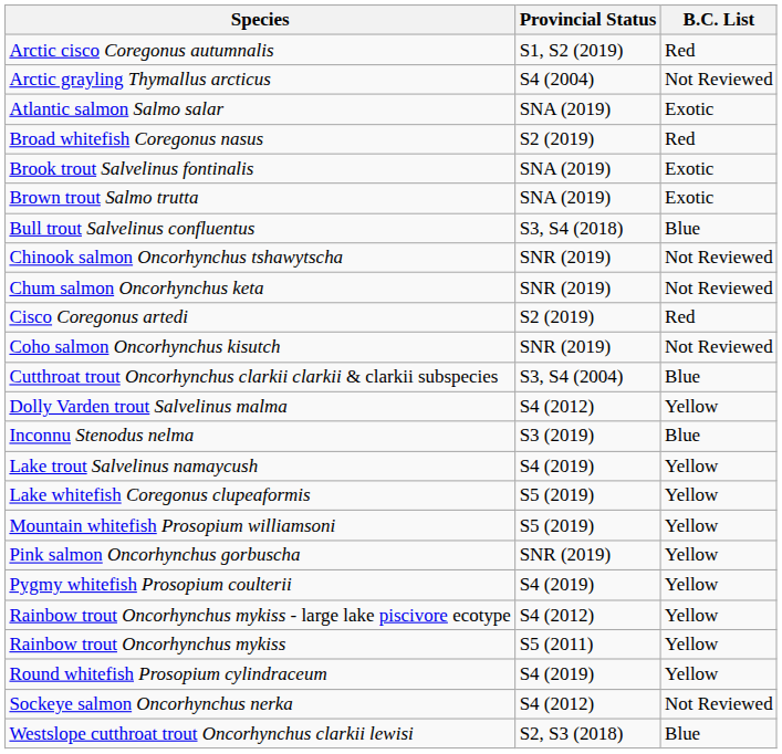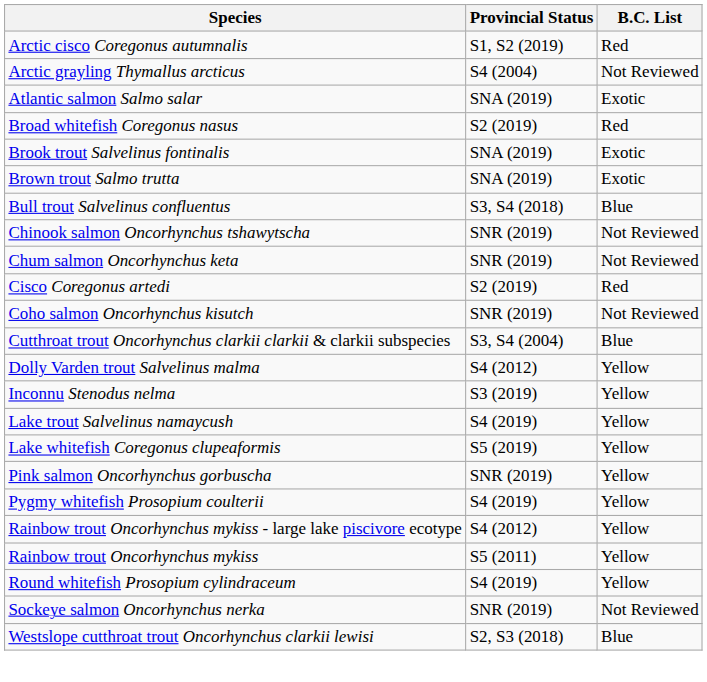 <table class="wikitable sortable" border="1">
 <tr>
 <th>Species</th>
 <th>Provincial Status</th>
 <th>B.C. List</th>
 </tr>
 <tr>
 <td><a href='#'>Arctic cisco</a> <em>Coregonus autumnalis</em></td>
 <td>S1, S2 (2019)</td>
 <td>Red</td>
 </tr>
 <tr>
 <td><a href='#'>Arctic grayling</a> <em>Thymallus arcticus</em></td>
 <td>S4 (2004)</td>
 <td>Not Reviewed</td>
 </tr>
 <tr>
 <td><a href='#'>Atlantic salmon</a> <em>Salmo salar</em></td>
 <td>SNA (2019)</td>
 <td>Exotic</td>
 </tr>
 <tr>
 <td><a href='#'>Broad whitefish</a> <em>Coregonus nasus</em></td>
 <td>S2 (2019)</td>
 <td>Red</td>
 </tr>
 <tr>
 <td><a href='#'>Brook trout</a> <em>Salvelinus fontinalis</em></td>
 <td>SNA (2019)</td>
 <td>Exotic</td>
 </tr>
 <tr>
 <td><a href='#'>Brown trout</a> <em>Salmo trutta</em></td>
 <td>SNA (2019)</td>
 <td>Exotic</td>
 </tr>
 <tr>
 <td><a href='#'>Bull trout</a> <em>Salvelinus confluentus</em></td>
 <td>S3, S4 (2018)</td>
 <td>Blue</td>
 </tr>
 <tr>
 <td><a href='#'>Chinook salmon</a>  <em>Oncorhynchus tshawytscha</em></td>
 <td>SNR (2019)</td>
 <td>Not Reviewed</td>
 </tr>
 <tr>
 <td><a href='#'>Chum salmon</a> <em>Oncorhynchus keta</em></td>
 <td>SNR (2019)</td>
 <td>Not Reviewed</td>
 </tr>
 <tr>
 <td><a href='#'>Cisco</a> <em>Coregonus artedi</em></td>
 <td>S2 (2019)</td>
 <td>Red</td>
 </tr>
 <tr>
 <td><a href='#'>Coho salmon</a> <em>Oncorhynchus kisutch</em></td>
 <td>SNR (2019)</td>
 <td>Not Reviewed</td>
 </tr>
 <tr>
 <td><a href='#'>Cutthroat trout</a> <em>Oncorhynchus clarkii clarkii</em> & clarkii subspecies</td>
 <td>S3, S4 (2004)</td>
 <td>Blue</td>
 </tr>
 <tr>
 <td><a href='#'>Dolly Varden trout</a> <em>Salvelinus malma</em></td>
 <td>S4 (2012)</td>
 <td>Yellow</td>
 </tr>
 <tr>
 <td><a href='#'>Inconnu</a> <em>Stenodus nelma</em></td>
 <td>S3 (2019)</td>
-<td>Blue</td>
+<td>Yellow</td>
 </tr>
 <tr>
 <td><a href='#'>Lake trout</a> <em>Salvelinus namaycush</em></td>
 <td>S4 (2019)</td>
 <td>Yellow</td>
 </tr>
 <tr>
 <td><a href='#'>Lake whitefish</a> <em>Coregonus clupeaformis</em></td>
-<td>S5 (2019)</td>
-<td>Yellow</td>
-</tr>
-<tr>
-<td><a href='#'>Mountain whitefish</a> <em>Prosopium williamsoni</em></td>
 <td>S5 (2019)</td>
 <td>Yellow</td>
 </tr>
 <tr>
 <td><a href='#'>Pink salmon</a> <em>Oncorhynchus gorbuscha</em></td>
 <td>SNR (2019)</td>
 <td>Yellow</td>
 </tr>
 <tr>
 <td><a href='#'>Pygmy whitefish</a> <em>Prosopium coulterii</em></td>
 <td>S4 (2019)</td>
 <td>Yellow</td>
 </tr>
 <tr>
 <td><a href='#'>Rainbow trout</a>  <em>Oncorhynchus mykiss</em> - large lake <a href='#'>piscivore</a> ecotype</td>
 <td>S4 (2012)</td>
 <td>Yellow</td>
 </tr>
 <tr>
 <td><a href='#'>Rainbow trout</a>  <em>Oncorhynchus mykiss</em></td>
 <td>S5 (2011)</td>
 <td>Yellow</td>
 </tr>
 <tr>
 <td><a href='#'>Round whitefish</a> <em>Prosopium cylindraceum</em></td>
 <td>S4 (2019)</td>
 <td>Yellow</td>
 </tr>
 <tr>
 <td><a href='#'>Sockeye salmon</a> <em>Oncorhynchus nerka</em></td>
-<td>S4 (2012)</td>
+<td>SNR (2019)</td>
 <td>Not Reviewed</td>
 </tr>
 <tr>
 <td><a href='#'>Westslope cutthroat trout</a> <em>Oncorhynchus clarkii lewisi</em></td>
 <td>S2, S3 (2018)</td>
 <td>Blue</td>
 </tr>
 </table>
